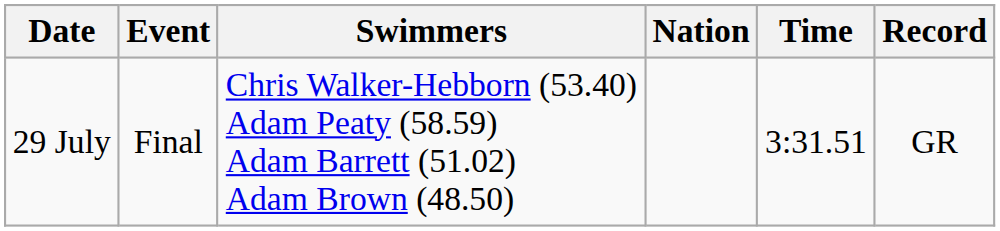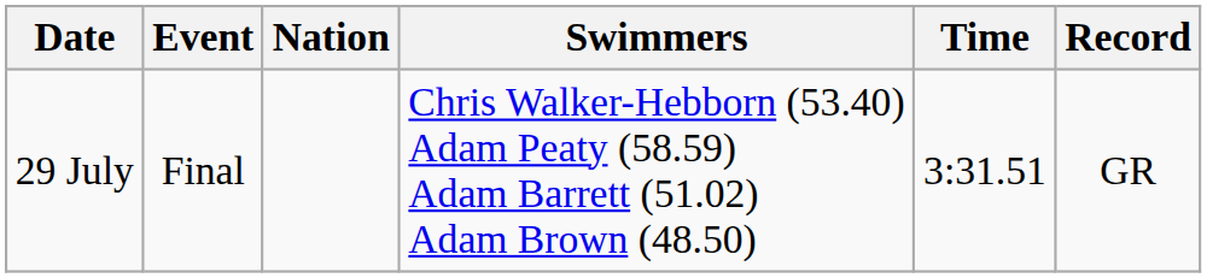 <table class=wikitable style=text-align:center>
 <tr>
 <th>Date</th>
 <th>Event</th>
+<th>Nation</th>
 <th>Swimmers</th>
-<th>Nation</th>
 <th>Time</th>
 <th>Record</th>
 </tr>
 <tr>
 <td>29 July</td>
 <td>Final</td>
+<td align=left></td>
 <td align=left><a href='#'>Chris Walker-Hebborn</a> (53.40)<br><a href='#'>Adam Peaty</a> (58.59)<br><a href='#'>Adam Barrett</a> (51.02)<br><a href='#'>Adam Brown</a> (48.50)</td>
-<td align=left></td>
 <td>3:31.51</td>
 <td>GR</td>
 </tr>
 </table>
